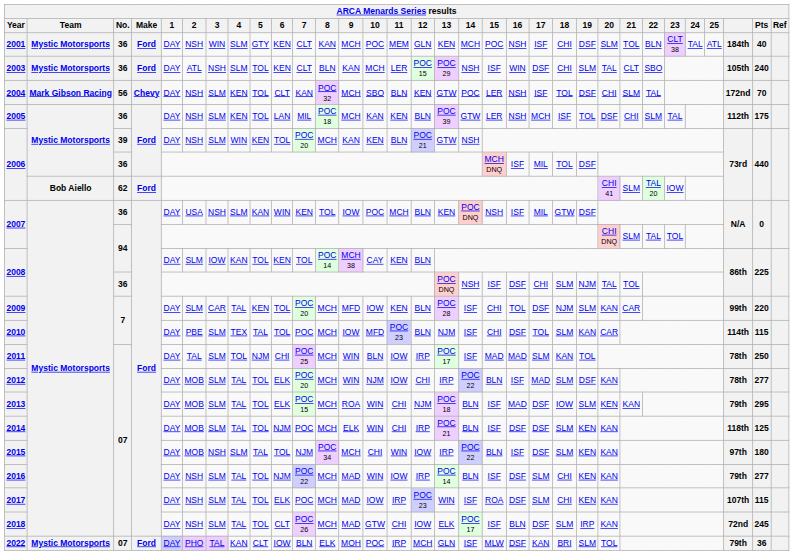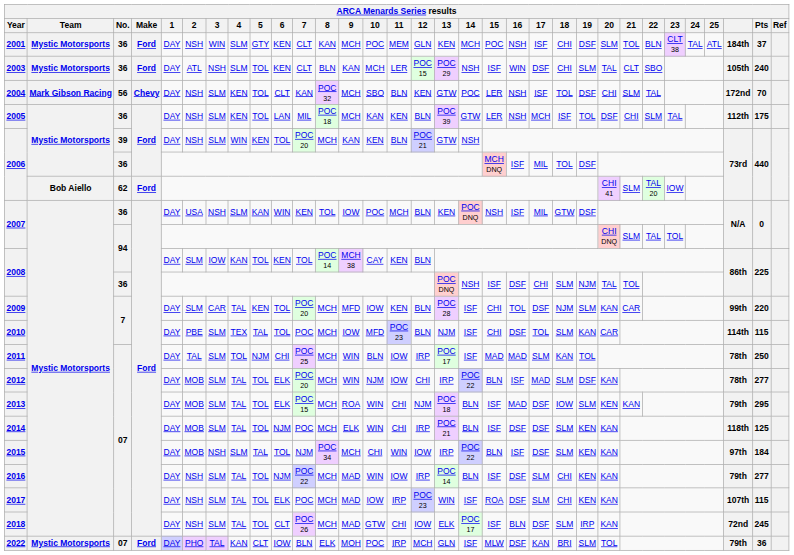 <table class="wikitable" style="text-align:center; font-size:75%">
 <tr>
 <th colspan=32><a href='#'>ARCA Menards Series</a> results</th>
 </tr>
 <tr>
 <th>Year</th>
 <th>Team</th>
 <th>No.</th>
 <th>Make</th>
 <th>1</th>
 <th>2</th>
 <th>3</th>
 <th>4</th>
 <th>5</th>
 <th>6</th>
 <th>7</th>
 <th>8</th>
 <th>9</th>
 <th>10</th>
 <th>11</th>
 <th>12</th>
 <th>13</th>
 <th>14</th>
 <th>15</th>
 <th>16</th>
 <th>17</th>
 <th>18</th>
 <th>19</th>
 <th>20</th>
 <th>21</th>
 <th>22</th>
 <th>23</th>
 <th>24</th>
 <th>25</th>
 <th></th>
 <th>Pts</th>
 <th>Ref</th>
 </tr>
 <tr>
 <th><a href='#'>2001</a></th>
 <th><a href='#'>Mystic Motorsports</a></th>
 <th>36</th>
 <th><a href='#'>Ford</a></th>
 <td><a href='#'>DAY</a></td>
 <td><a href='#'>NSH</a></td>
 <td><a href='#'>WIN</a></td>
 <td><a href='#'>SLM</a></td>
 <td><a href='#'>GTY</a></td>
 <td><a href='#'>KEN</a></td>
 <td><a href='#'>CLT</a></td>
 <td><a href='#'>KAN</a></td>
 <td><a href='#'>MCH</a></td>
 <td><a href='#'>POC</a></td>
 <td><a href='#'>MEM</a></td>
 <td><a href='#'>GLN</a></td>
 <td><a href='#'>KEN</a></td>
 <td><a href='#'>MCH</a></td>
 <td><a href='#'>POC</a></td>
 <td><a href='#'>NSH</a></td>
 <td><a href='#'>ISF</a></td>
 <td><a href='#'>CHI</a></td>
 <td><a href='#'>DSF</a></td>
 <td><a href='#'>SLM</a></td>
 <td><a href='#'>TOL</a></td>
 <td><a href='#'>BLN</a></td>
 <td style="background:#EFCFFF;"><a href='#'>CLT</a><br><small>38</small></td>
 <td><a href='#'>TAL</a></td>
 <td><a href='#'>ATL</a></td>
 <th>184th</th>
-<th>40</th>
+<th>37</th>
 <th></th>
 </tr>
 <tr>
 <th><a href='#'>2003</a></th>
 <th><a href='#'>Mystic Motorsports</a></th>
 <th>36</th>
 <th><a href='#'>Ford</a></th>
 <td><a href='#'>DAY</a></td>
 <td><a href='#'>ATL</a></td>
 <td><a href='#'>NSH</a></td>
 <td><a href='#'>SLM</a></td>
 <td><a href='#'>TOL</a></td>
 <td><a href='#'>KEN</a></td>
 <td><a href='#'>CLT</a></td>
 <td><a href='#'>BLN</a></td>
 <td><a href='#'>KAN</a></td>
 <td><a href='#'>MCH</a></td>
 <td><a href='#'>LER</a></td>
 <td style="background:#DFFFDF;"><a href='#'>POC</a><br><small>15</small></td>
 <td style="background:#EFCFFF;"><a href='#'>POC</a><br><small>29</small></td>
 <td><a href='#'>NSH</a></td>
 <td><a href='#'>ISF</a></td>
 <td><a href='#'>WIN</a></td>
 <td><a href='#'>DSF</a></td>
 <td><a href='#'>CHI</a></td>
 <td><a href='#'>SLM</a></td>
 <td><a href='#'>TAL</a></td>
 <td><a href='#'>CLT</a></td>
 <td><a href='#'>SBO</a></td>
 <td colspan=3></td>
 <th>105th</th>
 <th>240</th>
 <th></th>
 </tr>
 <tr>
 <th><a href='#'>2004</a></th>
 <th><a href='#'>Mark Gibson Racing</a></th>
 <th>56</th>
 <th><a href='#'>Chevy</a></th>
 <td><a href='#'>DAY</a></td>
 <td><a href='#'>NSH</a></td>
 <td><a href='#'>SLM</a></td>
 <td><a href='#'>KEN</a></td>
 <td><a href='#'>TOL</a></td>
 <td><a href='#'>CLT</a></td>
 <td><a href='#'>KAN</a></td>
 <td style="background:#EFCFFF;"><a href='#'>POC</a><br><small>32</small></td>
 <td><a href='#'>MCH</a></td>
 <td><a href='#'>SBO</a></td>
 <td><a href='#'>BLN</a></td>
 <td><a href='#'>KEN</a></td>
 <td><a href='#'>GTW</a></td>
 <td><a href='#'>POC</a></td>
 <td><a href='#'>LER</a></td>
 <td><a href='#'>NSH</a></td>
 <td><a href='#'>ISF</a></td>
 <td><a href='#'>TOL</a></td>
 <td><a href='#'>DSF</a></td>
 <td><a href='#'>CHI</a></td>
 <td><a href='#'>SLM</a></td>
 <td><a href='#'>TAL</a></td>
 <td colspan=3></td>
 <th>172nd</th>
 <th>70</th>
 <th></th>
 </tr>
 <tr>
 <th><a href='#'>2005</a></th>
 <th rowspan=3><a href='#'>Mystic Motorsports</a></th>
 <th>36</th>
 <th rowspan=3><a href='#'>Ford</a></th>
 <td><a href='#'>DAY</a></td>
 <td><a href='#'>NSH</a></td>
 <td><a href='#'>SLM</a></td>
 <td><a href='#'>KEN</a></td>
 <td><a href='#'>TOL</a></td>
 <td><a href='#'>LAN</a></td>
 <td><a href='#'>MIL</a></td>
 <td style="background:#DFFFDF;"><a href='#'>POC</a><br><small>18</small></td>
 <td><a href='#'>MCH</a></td>
 <td><a href='#'>KAN</a></td>
 <td><a href='#'>KEN</a></td>
 <td><a href='#'>BLN</a></td>
 <td style="background:#EFCFFF;"><a href='#'>POC</a><br><small>39</small></td>
 <td><a href='#'>GTW</a></td>
 <td><a href='#'>LER</a></td>
 <td><a href='#'>NSH</a></td>
 <td><a href='#'>MCH</a></td>
 <td><a href='#'>ISF</a></td>
 <td><a href='#'>TOL</a></td>
 <td><a href='#'>DSF</a></td>
 <td><a href='#'>CHI</a></td>
 <td><a href='#'>SLM</a></td>
 <td><a href='#'>TAL</a></td>
 <td colspan=2></td>
 <th>112th</th>
 <th>175</th>
 <th></th>
 </tr>
 <tr>
 <th rowspan=3><a href='#'>2006</a></th>
 <th>39</th>
 <td><a href='#'>DAY</a></td>
 <td><a href='#'>NSH</a></td>
 <td><a href='#'>SLM</a></td>
 <td><a href='#'>WIN</a></td>
 <td><a href='#'>KEN</a></td>
 <td><a href='#'>TOL</a></td>
 <td style="background:#DFFFDF;"><a href='#'>POC</a><br><small>20</small></td>
 <td><a href='#'>MCH</a></td>
 <td><a href='#'>KAN</a></td>
 <td><a href='#'>KEN</a></td>
 <td><a href='#'>BLN</a></td>
 <td style="background:#CFCFFF;"><a href='#'>POC</a><br><small>21</small></td>
 <td><a href='#'>GTW</a></td>
 <td><a href='#'>NSH</a></td>
 <td colspan=11></td>
 <th rowspan=3>73rd</th>
 <th rowspan=3>440</th>
 <th rowspan=3></th>
 </tr>
 <tr>
 <th>36</th>
 <td colspan=14></td>
 <td style="background:#FFCFCF;"><a href='#'>MCH</a><br><small>DNQ</small></td>
 <td><a href='#'>ISF</a></td>
 <td><a href='#'>MIL</a></td>
 <td><a href='#'>TOL</a></td>
 <td><a href='#'>DSF</a></td>
 <td colspan=6></td>
 </tr>
 <tr>
 <th>Bob Aiello</th>
 <th>62</th>
 <th><a href='#'>Ford</a></th>
 <td colspan=19></td>
 <td style="background:#EFCFFF;"><a href='#'>CHI</a><br><small>41</small></td>
 <td><a href='#'>SLM</a></td>
 <td style="background:#DFFFDF;"><a href='#'>TAL</a><br><small>20</small></td>
 <td><a href='#'>IOW</a></td>
 <td colspan=2></td>
 </tr>
 <tr>
 <th rowspan=2><a href='#'>2007</a></th>
 <th rowspan=14><a href='#'>Mystic Motorsports</a></th>
 <th>36</th>
 <th rowspan=14><a href='#'>Ford</a></th>
 <td><a href='#'>DAY</a></td>
 <td><a href='#'>USA</a></td>
 <td><a href='#'>NSH</a></td>
 <td><a href='#'>SLM</a></td>
 <td><a href='#'>KAN</a></td>
 <td><a href='#'>WIN</a></td>
 <td><a href='#'>KEN</a></td>
 <td><a href='#'>TOL</a></td>
 <td><a href='#'>IOW</a></td>
 <td><a href='#'>POC</a></td>
 <td><a href='#'>MCH</a></td>
 <td><a href='#'>BLN</a></td>
 <td><a href='#'>KEN</a></td>
 <td style="background:#FFCFCF;"><a href='#'>POC</a><br><small>DNQ</small></td>
 <td><a href='#'>NSH</a></td>
 <td><a href='#'>ISF</a></td>
 <td><a href='#'>MIL</a></td>
 <td><a href='#'>GTW</a></td>
 <td><a href='#'>DSF</a></td>
 <td colspan=6></td>
 <th rowspan=2>N/A</th>
 <th rowspan=2>0</th>
 <th rowspan=2></th>
 </tr>
 <tr>
 <th rowspan=2>94</th>
 <td colspan=19></td>
 <td style="background:#FFCFCF;"><a href='#'>CHI</a><br><small>DNQ</small></td>
 <td><a href='#'>SLM</a></td>
 <td><a href='#'>TAL</a></td>
 <td><a href='#'>TOL</a></td>
 <td colspan=2></td>
 </tr>
 <tr>
 <th rowspan=2><a href='#'>2008</a></th>
 <td><a href='#'>DAY</a></td>
 <td><a href='#'>SLM</a></td>
 <td><a href='#'>IOW</a></td>
 <td><a href='#'>KAN</a></td>
 <td><a href='#'>TOL</a></td>
 <td><a href='#'>KEN</a></td>
 <td><a href='#'>TOL</a></td>
 <td style="background:#DFFFDF;"><a href='#'>POC</a><br><small>14</small></td>
 <td style="background:#EFCFFF;"><a href='#'>MCH</a><br><small>38</small></td>
 <td><a href='#'>CAY</a></td>
 <td><a href='#'>KEN</a></td>
 <td><a href='#'>BLN</a></td>
 <td colspan=13></td>
 <th rowspan=2>86th</th>
 <th rowspan=2>225</th>
 <th rowspan=2></th>
 </tr>
 <tr>
 <th>36</th>
 <td colspan=12></td>
 <td style="background:#FFCFCF;"><a href='#'>POC</a><br><small>DNQ</small></td>
 <td><a href='#'>NSH</a></td>
 <td><a href='#'>ISF</a></td>
 <td><a href='#'>DSF</a></td>
 <td><a href='#'>CHI</a></td>
 <td><a href='#'>SLM</a></td>
 <td><a href='#'>NJM</a></td>
 <td><a href='#'>TAL</a></td>
 <td><a href='#'>TOL</a></td>
 <td colspan=4></td>
 </tr>
 <tr>
 <th><a href='#'>2009</a></th>
 <th rowspan=2>7</th>
 <td><a href='#'>DAY</a></td>
 <td><a href='#'>SLM</a></td>
 <td><a href='#'>CAR</a></td>
 <td><a href='#'>TAL</a></td>
 <td><a href='#'>KEN</a></td>
 <td><a href='#'>TOL</a></td>
 <td style="background:#DFFFDF;"><a href='#'>POC</a><br><small>20</small></td>
 <td><a href='#'>MCH</a></td>
 <td><a href='#'>MFD</a></td>
 <td><a href='#'>IOW</a></td>
 <td><a href='#'>KEN</a></td>
 <td><a href='#'>BLN</a></td>
 <td style="background:#EFCFFF;"><a href='#'>POC</a><br><small>28</small></td>
 <td><a href='#'>ISF</a></td>
 <td><a href='#'>CHI</a></td>
 <td><a href='#'>TOL</a></td>
 <td><a href='#'>DSF</a></td>
 <td><a href='#'>NJM</a></td>
 <td><a href='#'>SLM</a></td>
 <td><a href='#'>KAN</a></td>
 <td><a href='#'>CAR</a></td>
 <td colspan=4></td>
 <th>99th</th>
 <th>220</th>
 <th></th>
 </tr>
 <tr>
 <th><a href='#'>2010</a></th>
 <td><a href='#'>DAY</a></td>
 <td><a href='#'>PBE</a></td>
 <td><a href='#'>SLM</a></td>
 <td><a href='#'>TEX</a></td>
 <td><a href='#'>TAL</a></td>
 <td><a href='#'>TOL</a></td>
 <td><a href='#'>POC</a></td>
 <td><a href='#'>MCH</a></td>
 <td><a href='#'>IOW</a></td>
 <td><a href='#'>MFD</a></td>
 <td style="background:#CFCFFF;"><a href='#'>POC</a><br><small>23</small></td>
 <td><a href='#'>BLN</a></td>
 <td><a href='#'>NJM</a></td>
 <td><a href='#'>ISF</a></td>
 <td><a href='#'>CHI</a></td>
 <td><a href='#'>DSF</a></td>
 <td><a href='#'>TOL</a></td>
 <td><a href='#'>SLM</a></td>
 <td><a href='#'>KAN</a></td>
 <td><a href='#'>CAR</a></td>
 <td colspan=5></td>
 <th>114th</th>
 <th>115</th>
 <th></th>
 </tr>
 <tr>
 <th><a href='#'>2011</a></th>
 <th rowspan=8>07</th>
 <td><a href='#'>DAY</a></td>
 <td><a href='#'>TAL</a></td>
 <td><a href='#'>SLM</a></td>
 <td><a href='#'>TOL</a></td>
 <td><a href='#'>NJM</a></td>
 <td><a href='#'>CHI</a></td>
 <td style="background:#EFCFFF;"><a href='#'>POC</a><br><small>25</small></td>
 <td><a href='#'>MCH</a></td>
 <td><a href='#'>WIN</a></td>
 <td><a href='#'>BLN</a></td>
 <td><a href='#'>IOW</a></td>
 <td><a href='#'>IRP</a></td>
 <td style="background:#DFFFDF;"><a href='#'>POC</a><br><small>17</small></td>
 <td><a href='#'>ISF</a></td>
 <td><a href='#'>MAD</a></td>
 <td><a href='#'>MAD</a></td>
 <td><a href='#'>SLM</a></td>
 <td><a href='#'>KAN</a></td>
 <td><a href='#'>TOL</a></td>
 <td colspan=6></td>
 <th>78th</th>
 <th>250</th>
 <th></th>
 </tr>
 <tr>
 <th><a href='#'>2012</a></th>
 <td><a href='#'>DAY</a></td>
 <td><a href='#'>MOB</a></td>
 <td><a href='#'>SLM</a></td>
 <td><a href='#'>TAL</a></td>
 <td><a href='#'>TOL</a></td>
 <td><a href='#'>ELK</a></td>
 <td style="background:#DFFFDF;"><a href='#'>POC</a><br><small>20</small></td>
 <td><a href='#'>MCH</a></td>
 <td><a href='#'>WIN</a></td>
 <td><a href='#'>NJM</a></td>
 <td><a href='#'>IOW</a></td>
 <td><a href='#'>CHI</a></td>
 <td><a href='#'>IRP</a></td>
 <td style="background:#CFCFFF;"><a href='#'>POC</a><br><small>22</small></td>
 <td><a href='#'>BLN</a></td>
 <td><a href='#'>ISF</a></td>
 <td><a href='#'>MAD</a></td>
 <td><a href='#'>SLM</a></td>
 <td><a href='#'>DSF</a></td>
 <td><a href='#'>KAN</a></td>
 <td colspan=5></td>
 <th>78th</th>
 <th>277</th>
 <th></th>
 </tr>
 <tr>
 <th><a href='#'>2013</a></th>
 <td><a href='#'>DAY</a></td>
 <td><a href='#'>MOB</a></td>
 <td><a href='#'>SLM</a></td>
 <td><a href='#'>TAL</a></td>
 <td><a href='#'>TOL</a></td>
 <td><a href='#'>ELK</a></td>
 <td style="background:#DFFFDF;"><a href='#'>POC</a><br><small>15</small></td>
 <td><a href='#'>MCH</a></td>
 <td><a href='#'>ROA</a></td>
 <td><a href='#'>WIN</a></td>
 <td><a href='#'>CHI</a></td>
 <td><a href='#'>NJM</a></td>
 <td style="background:#EFCFFF;"><a href='#'>POC</a><br><small>18</small></td>
 <td><a href='#'>BLN</a></td>
 <td><a href='#'>ISF</a></td>
 <td><a href='#'>MAD</a></td>
 <td><a href='#'>DSF</a></td>
 <td><a href='#'>IOW</a></td>
 <td><a href='#'>SLM</a></td>
 <td><a href='#'>KEN</a></td>
 <td><a href='#'>KAN</a></td>
 <td colspan=4></td>
 <th>79th</th>
 <th>295</th>
 <th></th>
 </tr>
 <tr>
 <th><a href='#'>2014</a></th>
 <td><a href='#'>DAY</a></td>
 <td><a href='#'>MOB</a></td>
 <td><a href='#'>SLM</a></td>
 <td><a href='#'>TAL</a></td>
 <td><a href='#'>TOL</a></td>
 <td><a href='#'>NJM</a></td>
 <td><a href='#'>POC</a></td>
 <td><a href='#'>MCH</a></td>
 <td><a href='#'>ELK</a></td>
 <td><a href='#'>WIN</a></td>
 <td><a href='#'>CHI</a></td>
 <td><a href='#'>IRP</a></td>
 <td style="background:#EFCFFF;"><a href='#'>POC</a><br><small>21</small></td>
 <td><a href='#'>BLN</a></td>
 <td><a href='#'>ISF</a></td>
 <td><a href='#'>DSF</a></td>
 <td><a href='#'>DSF</a></td>
 <td><a href='#'>SLM</a></td>
 <td><a href='#'>KEN</a></td>
 <td><a href='#'>KAN</a></td>
 <td colspan=5></td>
 <th>118th</th>
 <th>125</th>
 <th></th>
 </tr>
 <tr>
 <th><a href='#'>2015</a></th>
 <td><a href='#'>DAY</a></td>
 <td><a href='#'>MOB</a></td>
 <td><a href='#'>NSH</a></td>
 <td><a href='#'>SLM</a></td>
 <td><a href='#'>TAL</a></td>
 <td><a href='#'>TOL</a></td>
 <td><a href='#'>NJM</a></td>
 <td style="background:#EFCFFF;"><a href='#'>POC</a><br><small>34</small></td>
 <td><a href='#'>MCH</a></td>
 <td><a href='#'>CHI</a></td>
 <td><a href='#'>WIN</a></td>
 <td><a href='#'>IOW</a></td>
 <td><a href='#'>IRP</a></td>
 <td style="background:#CFCFFF;"><a href='#'>POC</a><br><small>22</small></td>
 <td><a href='#'>BLN</a></td>
 <td><a href='#'>ISF</a></td>
 <td><a href='#'>DSF</a></td>
 <td><a href='#'>SLM</a></td>
 <td><a href='#'>KEN</a></td>
 <td><a href='#'>KAN</a></td>
 <td colspan=5></td>
 <th>97th</th>
-<th>180</th>
+<th>184</th>
 <th></th>
 </tr>
 <tr>
 <th><a href='#'>2016</a></th>
 <td><a href='#'>DAY</a></td>
 <td><a href='#'>NSH</a></td>
 <td><a href='#'>SLM</a></td>
 <td><a href='#'>TAL</a></td>
 <td><a href='#'>TOL</a></td>
 <td><a href='#'>NJM</a></td>
 <td style="background:#CFCFFF;"><a href='#'>POC</a><br><small>22</small></td>
 <td><a href='#'>MCH</a></td>
 <td><a href='#'>MAD</a></td>
 <td><a href='#'>WIN</a></td>
 <td><a href='#'>IOW</a></td>
 <td><a href='#'>IRP</a></td>
 <td style="background:#DFFFDF;"><a href='#'>POC</a><br><small>14</small></td>
 <td><a href='#'>BLN</a></td>
 <td><a href='#'>ISF</a></td>
 <td><a href='#'>DSF</a></td>
 <td><a href='#'>SLM</a></td>
 <td><a href='#'>CHI</a></td>
 <td><a href='#'>KEN</a></td>
 <td><a href='#'>KAN</a></td>
 <td colspan=5></td>
 <th>79th</th>
 <th>277</th>
 <th></th>
 </tr>
 <tr>
 <th><a href='#'>2017</a></th>
 <td><a href='#'>DAY</a></td>
 <td><a href='#'>NSH</a></td>
 <td><a href='#'>SLM</a></td>
 <td><a href='#'>TAL</a></td>
 <td><a href='#'>TOL</a></td>
 <td><a href='#'>ELK</a></td>
 <td><a href='#'>POC</a></td>
 <td><a href='#'>MCH</a></td>
 <td><a href='#'>MAD</a></td>
 <td><a href='#'>IOW</a></td>
 <td><a href='#'>IRP</a></td>
 <td style="background:#CFCFFF;"><a href='#'>POC</a><br><small>23</small></td>
 <td><a href='#'>WIN</a></td>
 <td><a href='#'>ISF</a></td>
 <td><a href='#'>ROA</a></td>
 <td><a href='#'>DSF</a></td>
 <td><a href='#'>SLM</a></td>
 <td><a href='#'>CHI</a></td>
 <td><a href='#'>KEN</a></td>
 <td><a href='#'>KAN</a></td>
 <td colspan=5></td>
 <th>107th</th>
 <th>115</th>
 <th></th>
 </tr>
 <tr>
 <th><a href='#'>2018</a></th>
 <td><a href='#'>DAY</a></td>
 <td><a href='#'>NSH</a></td>
 <td><a href='#'>SLM</a></td>
 <td><a href='#'>TAL</a></td>
 <td><a href='#'>TOL</a></td>
 <td><a href='#'>CLT</a></td>
 <td style="background:#EFCFFF;"><a href='#'>POC</a><br><small>26</small></td>
 <td><a href='#'>MCH</a></td>
 <td><a href='#'>MAD</a></td>
 <td><a href='#'>GTW</a></td>
 <td><a href='#'>CHI</a></td>
 <td><a href='#'>IOW</a></td>
 <td><a href='#'>ELK</a></td>
 <td style="background:#DFFFDF;"><a href='#'>POC</a><br><small>17</small></td>
 <td><a href='#'>ISF</a></td>
 <td><a href='#'>BLN</a></td>
 <td><a href='#'>DSF</a></td>
 <td><a href='#'>SLM</a></td>
 <td><a href='#'>IRP</a></td>
 <td><a href='#'>KAN</a></td>
 <td colspan=5></td>
 <th>72nd</th>
 <th>245</th>
 <th></th>
 </tr>
 <tr>
 <th><a href='#'>2022</a></th>
 <th><a href='#'>Mystic Motorsports</a></th>
 <th>07</th>
 <th><a href='#'>Ford</a></th>
 <td style="background:#CFCFFF;"><a href='#'>DAY</a><br></td>
 <td style="background:#EFCFFF;"><a href='#'>PHO</a><br></td>
 <td style="background:#EFCFFF;"><a href='#'>TAL</a><br></td>
 <td><a href='#'>KAN</a></td>
 <td><a href='#'>CLT</a></td>
 <td><a href='#'>IOW</a></td>
 <td><a href='#'>BLN</a></td>
 <td><a href='#'>ELK</a></td>
 <td><a href='#'>MOH</a></td>
 <td><a href='#'>POC</a></td>
 <td><a href='#'>IRP</a></td>
 <td><a href='#'>MCH</a></td>
 <td><a href='#'>GLN</a></td>
 <td><a href='#'>ISF</a></td>
 <td><a href='#'>MLW</a></td>
 <td><a href='#'>DSF</a></td>
 <td><a href='#'>KAN</a></td>
 <td><a href='#'>BRI</a></td>
 <td><a href='#'>SLM</a></td>
 <td><a href='#'>TOL</a></td>
 <td colspan=5></td>
 <th>79th</th>
 <th>36</th>
 <th></th>
 </tr>
 </table>
